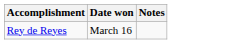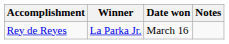 <table class="wikitable">
 <tr>
 <th>Accomplishment</th>
+<th>Winner</th>
 <th>Date won</th>
 <th>Notes</th>
 </tr>
 <tr>
 <td><a href='#'>Rey de Reyes</a></td>
+<td><a href='#'>La Parka Jr.</a></td>
 <td>March 16</td>
 <td></td>
 </tr>
 </table>
